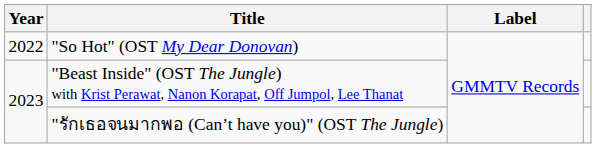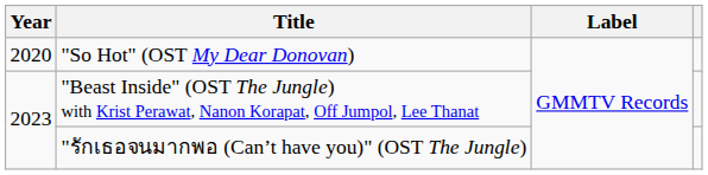 <table class="wikitable sortable plainrowheaders">
 <tr>
 <th scope="col">Year</th>
 <th scope="col">Title</th>
 <th scope="col">Label</th>
 <th scope="col" class="unsortable"></th>
 </tr>
 <tr>
-<td>2022</td>
+<td>2020</td>
 <td>"So Hot" (OST <em><a href='#'>My Dear Donovan</a></em>)</td>
 <td rowspan="3"><a href='#'>GMMTV Records</a></td>
 <td style="text-align: center;"></td>
 </tr>
 <tr>
 <td rowspan="2">2023</td>
 <td>"Beast Inside" (OST <em>The Jungle</em>)<br><small>with <a href='#'>Krist Perawat</a>, <a href='#'>Nanon Korapat</a>, <a href='#'>Off Jumpol</a>, <a href='#'>Lee Thanat</a></small></td>
 <td style="text-align: center;"></td>
 </tr>
 <tr>
 <td>"รักเธอจนมากพอ (Can’t have you)" (OST <em>The Jungle</em>)</td>
 <td style="text-align: center;"></td>
 </tr>
 </table>
